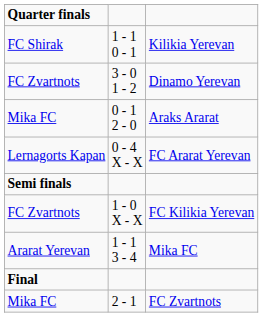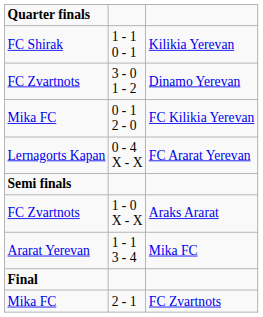 <table class="wikitable">
 <tr>
 <td><strong>Quarter finals</strong></td>
 <td></td>
 <td></td>
 </tr>
 <tr>
 <td><a href='#'>FC Shirak</a></td>
 <td>1 - 1<br>0 - 1</td>
 <td><a href='#'>Kilikia Yerevan</a></td>
 </tr>
 <tr>
 <td><a href='#'>FC Zvartnots</a></td>
 <td>3 - 0<br>1 - 2</td>
 <td><a href='#'>Dinamo Yerevan</a></td>
 </tr>
 <tr>
 <td><a href='#'>Mika FC</a></td>
 <td>0 - 1<br>2 - 0</td>
-<td><a href='#'>Araks Ararat</a></td>
+<td><a href='#'>FC Kilikia Yerevan</a></td>
 </tr>
 <tr>
 <td><a href='#'>Lernagorts Kapan</a></td>
 <td>0 - 4<br>X - X</td>
 <td><a href='#'>FC Ararat Yerevan</a></td>
 </tr>
 <tr>
 <td><strong>Semi finals</strong></td>
 <td></td>
 <td></td>
 </tr>
 <tr>
 <td><a href='#'>FC Zvartnots</a></td>
 <td>1 - 0<br>X - X</td>
-<td><a href='#'>FC Kilikia Yerevan</a></td>
+<td><a href='#'>Araks Ararat</a></td>
 </tr>
 <tr>
 <td><a href='#'>Ararat Yerevan</a></td>
 <td>1 - 1<br>3 - 4</td>
 <td><a href='#'>Mika FC</a></td>
 </tr>
 <tr>
 <td><strong>Final</strong></td>
 <td></td>
 <td></td>
 </tr>
 <tr>
 <td><a href='#'>Mika FC</a></td>
 <td>2 - 1</td>
 <td><a href='#'>FC Zvartnots</a></td>
 </tr>
 </table>
